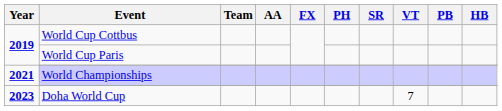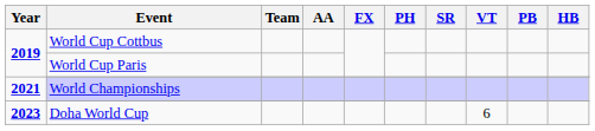 <table class="wikitable sortable" style="text-align:center; font-size:95%;">
 <tr>
 <th width=7% class=unsortable>Year</th>
 <th width=37% class=unsortable>Event</th>
 <th width=7% class=unsortable>Team</th>
 <th width=7% class=unsortable>AA</th>
 <th width=7% class=unsortable><a href='#'>FX</a></th>
 <th width=7% class=unsortable><a href='#'>PH</a></th>
 <th width=7% class=unsortable><a href='#'>SR</a></th>
 <th width=7% class=unsortable><a href='#'>VT</a></th>
 <th width=7% class=unsortable><a href='#'>PB</a></th>
 <th width=7% class=unsortable><a href='#'>HB</a></th>
 </tr>
 <tr>
 <td rowspan="2" align=center><strong><a href='#'>2019</a></strong></td>
 <td align=left><a href='#'>World Cup Cottbus</a></td>
 <td></td>
 <td></td>
 <td rowspan="2"></td>
 <td></td>
 <td></td>
 <td></td>
 <td></td>
 <td></td>
 </tr>
 <tr>
 <td align=left><a href='#'>World Cup Paris</a></td>
 <td></td>
 <td></td>
 <td></td>
 <td></td>
 <td></td>
 <td></td>
 <td></td>
 </tr>
 <tr>
 <td rowspan="2" align=center><strong><a href='#'>2021</a></strong></td>
 </tr>
 <tr bgcolor=#CCCCFF>
 <td align=left><a href='#'>World Championships</a></td>
 <td></td>
 <td></td>
 <td></td>
 <td></td>
 <td></td>
 <td></td>
 <td></td>
 <td></td>
 </tr>
 <tr>
 <td rowspan="2" align=center><strong><a href='#'>2023</a></strong></td>
 </tr>
 <tr>
 <td align=left><a href='#'>Doha World Cup</a></td>
 <td></td>
 <td></td>
 <td></td>
 <td></td>
 <td></td>
-<td>7</td>
+<td>6</td>
 <td></td>
 <td></td>
 </tr>
 </table>
